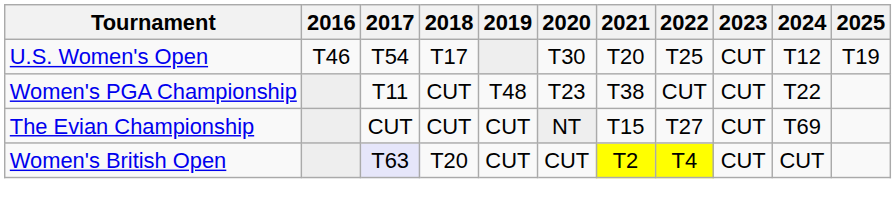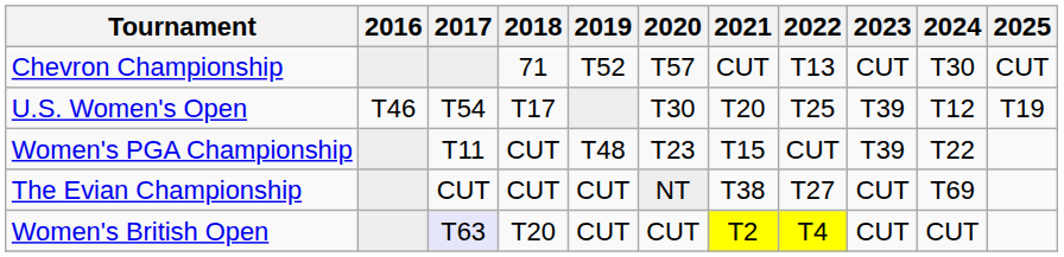 <table class="wikitable" style="font-size:95%;text-align:center;">
 <tr>
 <th>Tournament</th>
 <th>2016</th>
 <th>2017</th>
 <th>2018</th>
 <th>2019</th>
 <th>2020</th>
 <th>2021</th>
 <th>2022</th>
 <th>2023</th>
 <th>2024</th>
 <th>2025</th>
 </tr>
 <tr>
+<td align=left><a href='#'>Chevron Championship</a></td>
+<td style="background:#eeeeee;"></td>
+<td style="background:#eeeeee;"></td>
+<td>71</td>
+<td>T52</td>
+<td>T57</td>
+<td>CUT</td>
+<td>T13</td>
+<td>CUT</td>
+<td>T30</td>
+<td>CUT</td>
+</tr>
+<tr>
 <td align=left><a href='#'>U.S. Women's Open</a></td>
 <td>T46</td>
 <td>T54</td>
 <td>T17</td>
 <td style="background:#eeeeee;"></td>
 <td>T30</td>
 <td>T20</td>
 <td>T25</td>
-<td>CUT</td>
+<td>T39</td>
 <td>T12</td>
 <td>T19</td>
 </tr>
 <tr>
 <td align=left><a href='#'>Women's PGA Championship</a></td>
 <td style="background:#eeeeee;"></td>
 <td>T11</td>
 <td>CUT</td>
 <td>T48</td>
 <td>T23</td>
-<td>T38</td>
+<td>T15</td>
 <td>CUT</td>
-<td>CUT</td>
+<td>T39</td>
 <td>T22</td>
 <td></td>
 </tr>
 <tr>
 <td align=left><a href='#'>The Evian Championship</a></td>
 <td style="background:#eeeeee;"></td>
 <td>CUT</td>
 <td>CUT</td>
 <td>CUT</td>
 <td style="background:#eeeeee;">NT</td>
-<td>T15</td>
+<td>T38</td>
 <td>T27</td>
 <td>CUT</td>
 <td>T69</td>
 <td></td>
 </tr>
 <tr>
 <td align=left><a href='#'>Women's British Open</a></td>
 <td style="background:#eeeeee;"></td>
 <td style="background: lavender;">T63</td>
 <td>T20</td>
 <td>CUT</td>
 <td>CUT</td>
 <td style="background:yellow;">T2</td>
 <td style="background:yellow;">T4</td>
 <td>CUT</td>
 <td>CUT</td>
 <td></td>
 </tr>
 </table>
